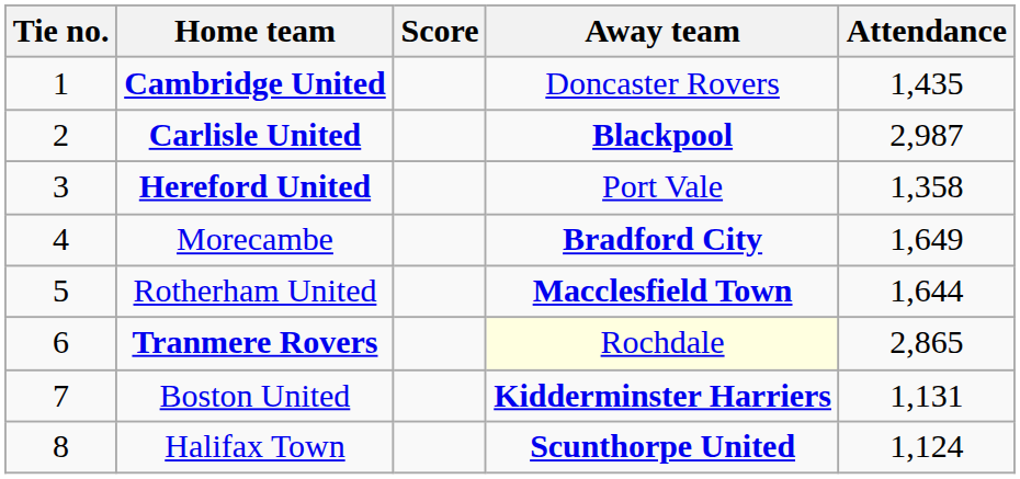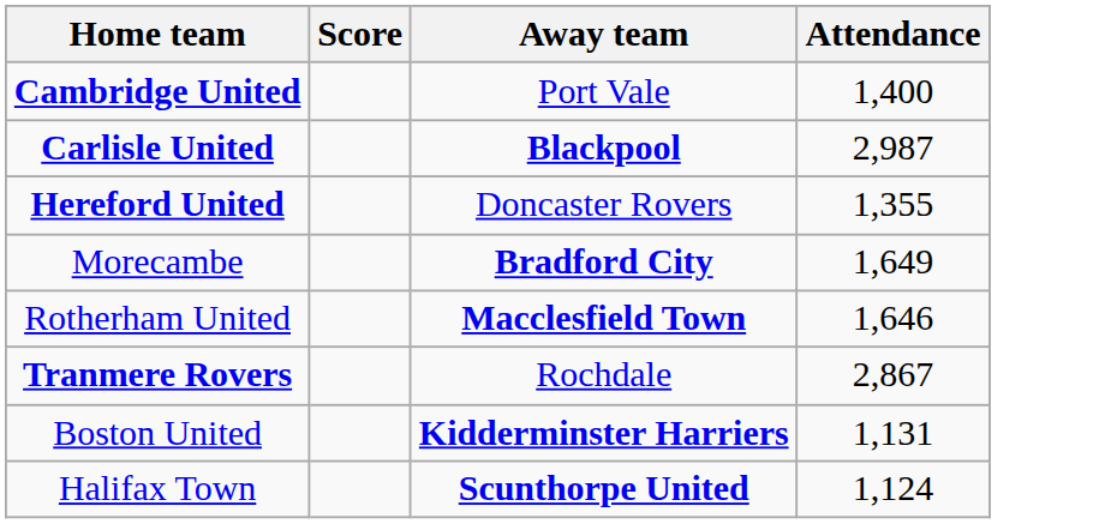 <table class="wikitable" style="text-align: center">
 <tr>
-<th>Tie no.</th>
 <th>Home team</th>
 <th>Score</th>
 <th>Away team</th>
 <th>Attendance</th>
 </tr>
 <tr>
-<td>1</td>
 <td><strong><a href='#'>Cambridge United</a></strong></td>
 <td></td>
-<td><a href='#'>Doncaster Rovers</a></td>
-<td>1,435</td>
+<td><a href='#'>Port Vale</a></td>
+<td>1,400</td>
 </tr>
 <tr>
-<td>2</td>
 <td><strong><a href='#'>Carlisle United</a></strong></td>
 <td></td>
 <td><strong><a href='#'>Blackpool</a></strong></td>
 <td>2,987</td>
 </tr>
 <tr>
-<td>3</td>
 <td><strong><a href='#'>Hereford United</a></strong></td>
 <td></td>
-<td><a href='#'>Port Vale</a></td>
-<td>1,358</td>
+<td><a href='#'>Doncaster Rovers</a></td>
+<td>1,355</td>
 </tr>
 <tr>
-<td>4</td>
 <td><a href='#'>Morecambe</a></td>
 <td></td>
 <td><strong><a href='#'>Bradford City</a></strong></td>
 <td>1,649</td>
 </tr>
 <tr>
-<td>5</td>
 <td><a href='#'>Rotherham United</a></td>
 <td></td>
 <td><strong><a href='#'>Macclesfield Town</a></strong></td>
-<td>1,644</td>
+<td>1,646</td>
 </tr>
 <tr>
-<td>6</td>
 <td><strong><a href='#'>Tranmere Rovers</a></strong></td>
 <td></td>
-<td style="background: lightyellow;"><a href='#'>Rochdale</a></td>
-<td>2,865</td>
+<td><a href='#'>Rochdale</a></td>
+<td>2,867</td>
 </tr>
 <tr>
-<td>7</td>
 <td><a href='#'>Boston United</a></td>
 <td></td>
 <td><strong><a href='#'>Kidderminster Harriers</a></strong></td>
 <td>1,131</td>
 </tr>
 <tr>
-<td>8</td>
 <td><a href='#'>Halifax Town</a></td>
 <td></td>
 <td><strong><a href='#'>Scunthorpe United</a></strong></td>
 <td>1,124</td>
 </tr>
 </table>
